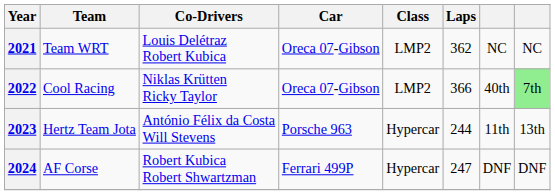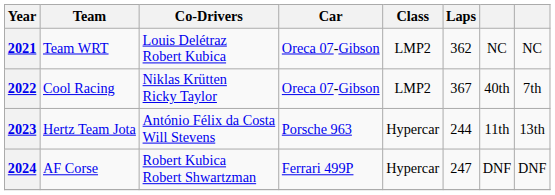 <table class="wikitable" style="text-align:center; font-size:90%">
 <tr>
 <th>Year</th>
 <th>Team</th>
 <th>Co-Drivers</th>
 <th>Car</th>
 <th>Class</th>
 <th>Laps</th>
 <th></th>
 <th></th>
 </tr>
 <tr>
 <th><a href='#'>2021</a></th>
 <td align="left"nowrap> <a href='#'>Team WRT</a></td>
 <td align="left"nowrap> <a href='#'>Louis Delétraz</a><br> <a href='#'>Robert Kubica</a></td>
 <td align="left"nowrap><a href='#'>Oreca 07</a>-<a href='#'>Gibson</a></td>
 <td>LMP2</td>
 <td>362</td>
 <td>NC</td>
 <td>NC</td>
 </tr>
 <tr>
 <th><a href='#'>2022</a></th>
 <td align="left"nowrap> <a href='#'>Cool Racing</a></td>
 <td align="left"nowrap> <a href='#'>Niklas Krütten</a><br> <a href='#'>Ricky Taylor</a></td>
 <td align="left"nowrap><a href='#'>Oreca 07</a>-<a href='#'>Gibson</a></td>
 <td>LMP2</td>
-<td>366</td>
+<td>367</td>
 <td>40th</td>
-<td style="background: lightgreen;">7th</td>
+<td>7th</td>
 </tr>
 <tr>
 <th><a href='#'>2023</a></th>
 <td align="left"nowrap> <a href='#'>Hertz Team Jota</a></td>
 <td align="left"nowrap> <a href='#'>António Félix da Costa</a><br> <a href='#'>Will Stevens</a></td>
 <td align="left"nowrap><a href='#'>Porsche 963</a></td>
 <td>Hypercar</td>
 <td>244</td>
 <td>11th</td>
 <td>13th</td>
 </tr>
 <tr>
 <th><a href='#'>2024</a></th>
 <td align="left"> <a href='#'>AF Corse</a></td>
 <td align="left"> <a href='#'>Robert Kubica</a><br> <a href='#'>Robert Shwartzman</a></td>
 <td align="left"><a href='#'>Ferrari 499P</a></td>
 <td>Hypercar</td>
 <td>247</td>
 <td>DNF</td>
 <td>DNF</td>
 </tr>
 <tr>
 </tr>
 </table>
